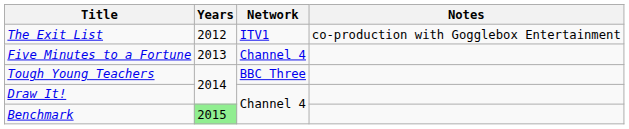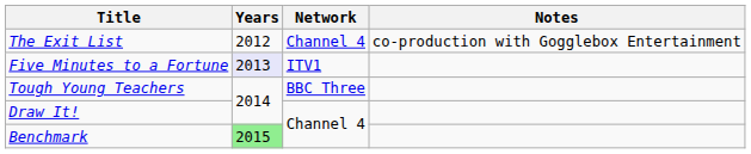 <table class="wikitable sortable">
 <tr>
 <th>Title</th>
 <th>Years</th>
 <th>Network</th>
 <th>Notes</th>
 </tr>
 <tr>
 <td><em><a href='#'>The Exit List</a></em></td>
 <td>2012</td>
-<td><a href='#'>ITV1</a></td>
+<td><a href='#'>Channel 4</a></td>
 <td>co-production with Gogglebox Entertainment</td>
 </tr>
 <tr>
 <td><em><a href='#'>Five Minutes to a Fortune</a></em></td>
-<td>2013</td>
-<td><a href='#'>Channel 4</a></td>
+<td style="background: lavender;">2013</td>
+<td><a href='#'>ITV1</a></td>
 <td></td>
 </tr>
 <tr>
 <td><em><a href='#'>Tough Young Teachers</a></em></td>
 <td rowspan="2">2014</td>
 <td><a href='#'>BBC Three</a></td>
 <td></td>
 </tr>
 <tr>
 <td><em><a href='#'>Draw It!</a></em></td>
 <td rowspan="2">Channel 4</td>
 <td></td>
 </tr>
 <tr>
 <td><em><a href='#'>Benchmark</a></em></td>
 <td style="background: lightgreen;">2015</td>
 <td></td>
 </tr>
 </table>
